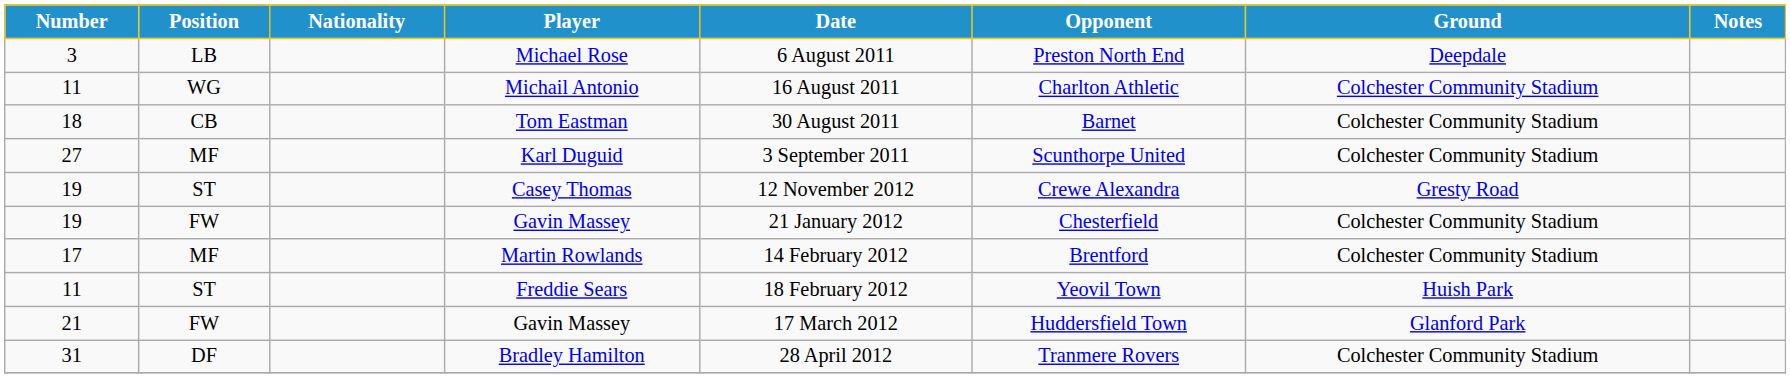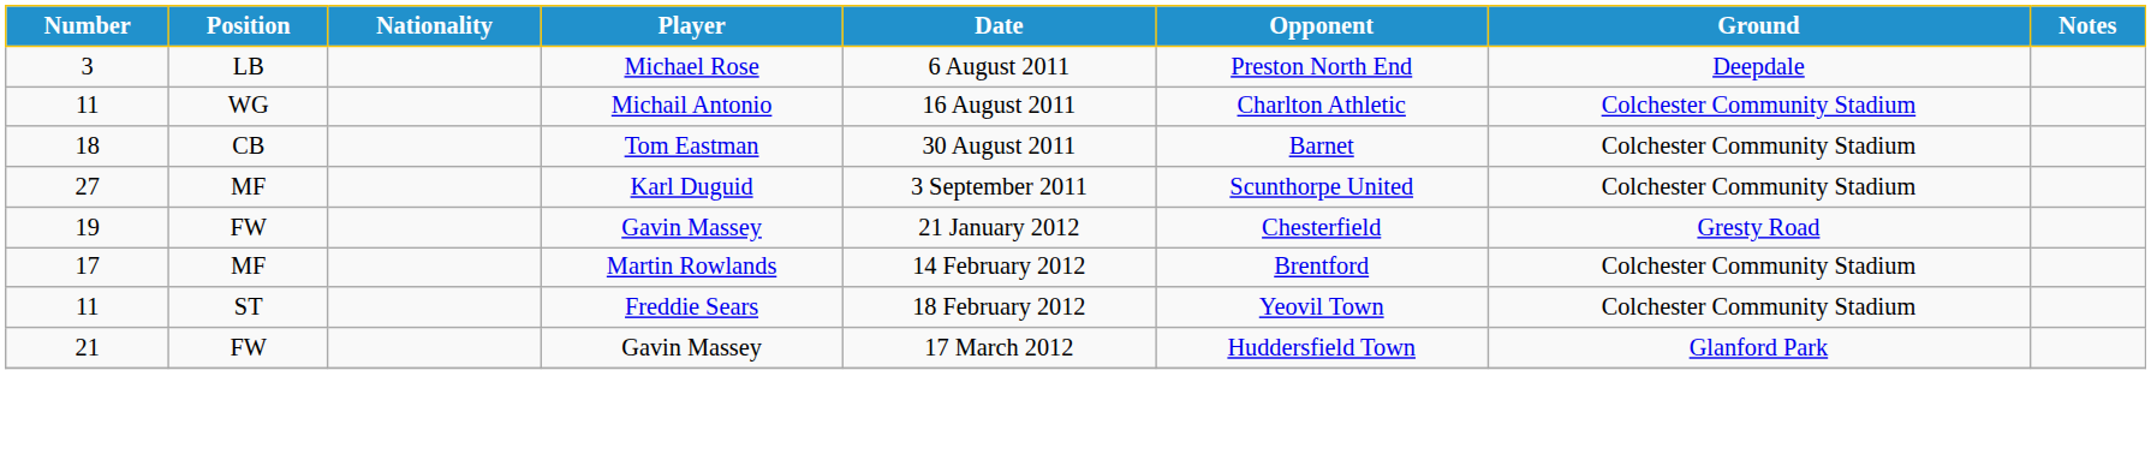 <table class="wikitable" style="text-align:center; font-size:90%; width:100%;">
 <tr>
 <th style="background:#2191CC; color:white; border:1px solid #F7C408; text-align:center;">Number</th>
 <th style="background:#2191CC; color:white; border:1px solid #F7C408; text-align:center;">Position</th>
 <th style="background:#2191CC; color:white; border:1px solid #F7C408; text-align:center;">Nationality</th>
 <th style="background:#2191CC; color:white; border:1px solid #F7C408; text-align:center;">Player</th>
 <th style="background:#2191CC; color:white; border:1px solid #F7C408; text-align:center;">Date</th>
 <th style="background:#2191CC; color:white; border:1px solid #F7C408; text-align:center;">Opponent</th>
 <th style="background:#2191CC; color:white; border:1px solid #F7C408; text-align:center;">Ground</th>
 <th style="background:#2191CC; color:white; border:1px solid #F7C408; text-align:center;">Notes</th>
 </tr>
 <tr>
 <td>3</td>
 <td>LB</td>
 <td></td>
 <td><a href='#'>Michael Rose</a></td>
 <td>6 August 2011</td>
 <td><a href='#'>Preston North End</a></td>
 <td><a href='#'>Deepdale</a></td>
 <td></td>
 </tr>
 <tr>
 <td>11</td>
 <td>WG</td>
 <td></td>
 <td><a href='#'>Michail Antonio</a></td>
 <td>16 August 2011</td>
 <td><a href='#'>Charlton Athletic</a></td>
 <td><a href='#'>Colchester Community Stadium</a></td>
 <td></td>
 </tr>
 <tr>
 <td>18</td>
 <td>CB</td>
 <td></td>
 <td><a href='#'>Tom Eastman</a></td>
 <td>30 August 2011</td>
 <td><a href='#'>Barnet</a></td>
 <td>Colchester Community Stadium</td>
 <td></td>
 </tr>
 <tr>
 <td>27</td>
 <td>MF</td>
 <td></td>
 <td><a href='#'>Karl Duguid</a></td>
 <td>3 September 2011</td>
 <td><a href='#'>Scunthorpe United</a></td>
 <td>Colchester Community Stadium</td>
 <td></td>
 </tr>
 <tr>
 <td>19</td>
-<td>ST</td>
-<td></td>
-<td><a href='#'>Casey Thomas</a></td>
-<td>12 November 2012</td>
-<td><a href='#'>Crewe Alexandra</a></td>
-<td><a href='#'>Gresty Road</a></td>
-<td></td>
-</tr>
-<tr>
-<td>19</td>
 <td>FW</td>
 <td></td>
 <td><a href='#'>Gavin Massey</a></td>
 <td>21 January 2012</td>
 <td><a href='#'>Chesterfield</a></td>
-<td>Colchester Community Stadium</td>
+<td><a href='#'>Gresty Road</a></td>
 <td></td>
 </tr>
 <tr>
 <td>17</td>
 <td>MF</td>
 <td></td>
 <td><a href='#'>Martin Rowlands</a></td>
 <td>14 February 2012</td>
 <td><a href='#'>Brentford</a></td>
 <td>Colchester Community Stadium</td>
 <td></td>
 </tr>
 <tr>
 <td>11</td>
 <td>ST</td>
 <td></td>
 <td><a href='#'>Freddie Sears</a></td>
 <td>18 February 2012</td>
 <td><a href='#'>Yeovil Town</a></td>
-<td><a href='#'>Huish Park</a></td>
+<td>Colchester Community Stadium</td>
 <td></td>
 </tr>
 <tr>
 <td>21</td>
 <td>FW</td>
 <td></td>
 <td>Gavin Massey</td>
 <td>17 March 2012</td>
 <td><a href='#'>Huddersfield Town</a></td>
 <td><a href='#'>Glanford Park</a></td>
 <td></td>
 </tr>
 <tr>
-<td>31</td>
-<td>DF</td>
-<td></td>
-<td><a href='#'>Bradley Hamilton</a></td>
-<td>28 April 2012</td>
-<td><a href='#'>Tranmere Rovers</a></td>
-<td>Colchester Community Stadium</td>
-<td></td>
-</tr>
-<tr>
 </tr>
 </table>
